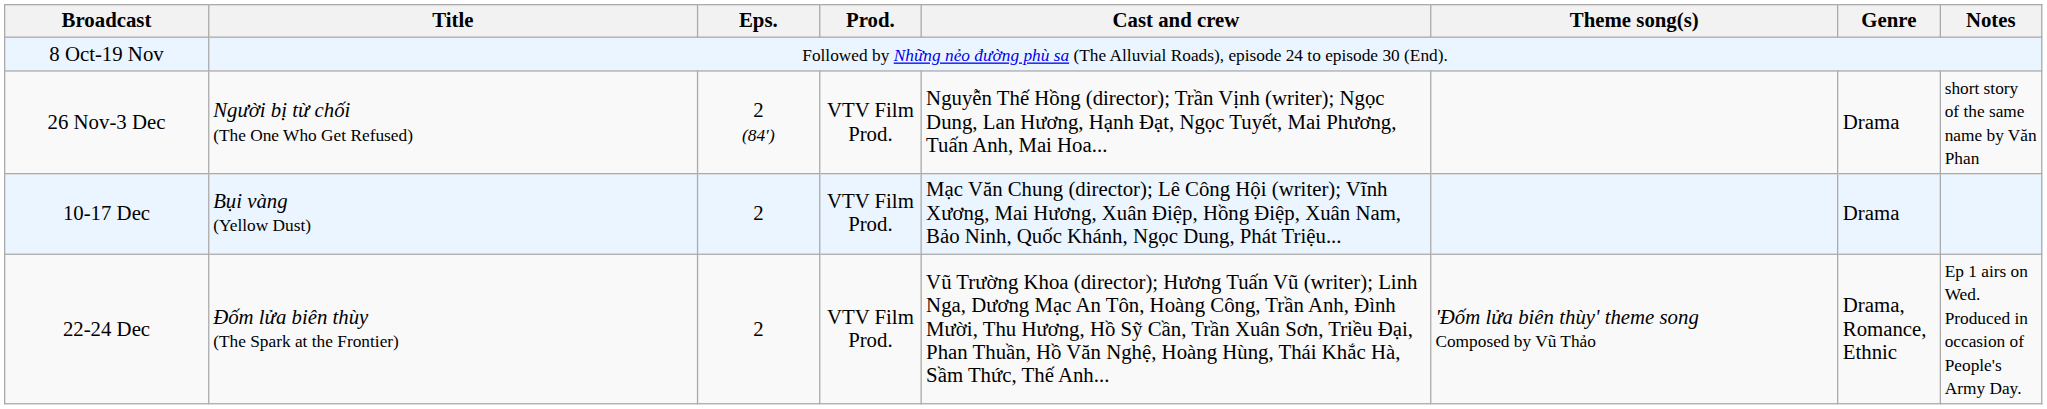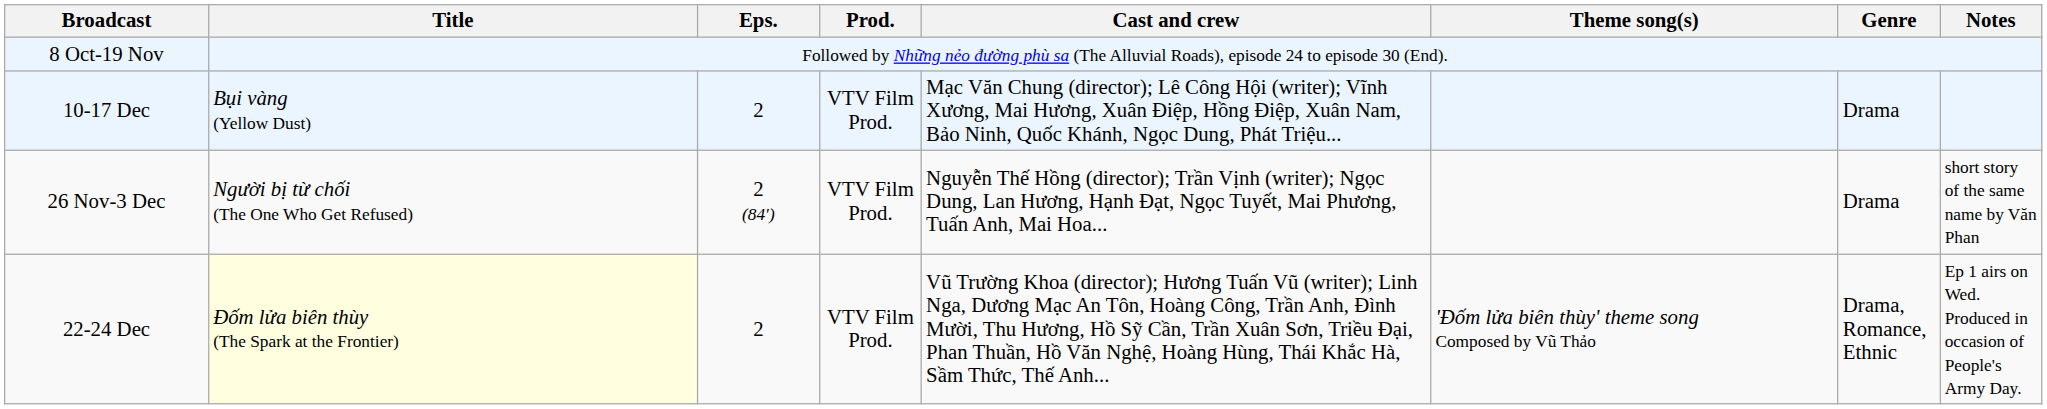 <table class="wikitable sortable">
 <tr>
 <th style="width:10%;">Broadcast</th>
 <th style="width:24%;">Title</th>
 <th style="width:6%;">Eps.</th>
 <th style="width:5%;">Prod.</th>
 <th style="width:25%;">Cast and crew</th>
 <th style="width:20%;">Theme song(s)</th>
 <th style="width:5%;">Genre</th>
 <th style="width:5%;">Notes</th>
 </tr>
 <tr ---- bgcolor="#ebf5ff">
 <td style="text-align:center;">8 Oct-19 Nov<br></td>
 <td colspan="7" align=center><small>Followed by <em><a href='#'>Những nẻo đường phù sa</a></em> (The Alluvial Roads), episode 24 to episode 30 (End).</small></td>
 </tr>
-<tr>
-<td style="text-align:center;">26 Nov-3 Dec <br></td>
-<td><em>Người bị từ chối</em> <br><small>(The One Who Get Refused)</small></td>
-<td style="text-align:center;">2<br><small><em>(84′)</em></small></td>
-<td style="text-align:center;">VTV Film Prod.</td>
-<td>Nguyễn Thế Hồng (director); Trần Vịnh (writer); Ngọc Dung, Lan Hương, Hạnh Đạt, Ngọc Tuyết, Mai Phương, Tuấn Anh, Mai Hoa...</td>
-<td></td>
-<td>Drama</td>
-<td><small> short story of the same name by Văn Phan</small></td>
-</tr>
 <tr ---- bgcolor="#ebf5ff">
 <td style="text-align:center;">10-17 Dec <br></td>
 <td><em>Bụi vàng</em> <br><small>(Yellow Dust)</small></td>
 <td style="text-align:center;">2</td>
 <td style="text-align:center;">VTV Film Prod.</td>
 <td>Mạc Văn Chung (director); Lê Công Hội (writer); Vĩnh Xương, Mai Hương, Xuân Điệp, Hồng Điệp, Xuân Nam, Bảo Ninh, Quốc Khánh, Ngọc Dung, Phát Triệu...</td>
 <td></td>
 <td>Drama</td>
 <td></td>
 </tr>
 <tr>
+<td style="text-align:center;">26 Nov-3 Dec <br></td>
+<td><em>Người bị từ chối</em> <br><small>(The One Who Get Refused)</small></td>
+<td style="text-align:center;">2<br><small><em>(84′)</em></small></td>
+<td style="text-align:center;">VTV Film Prod.</td>
+<td>Nguyễn Thế Hồng (director); Trần Vịnh (writer); Ngọc Dung, Lan Hương, Hạnh Đạt, Ngọc Tuyết, Mai Phương, Tuấn Anh, Mai Hoa...</td>
+<td></td>
+<td>Drama</td>
+<td><small> short story of the same name by Văn Phan</small></td>
+</tr>
+<tr>
 <td style="text-align:center;">22-24 Dec <br></td>
-<td><em>Đốm lửa biên thùy</em> <br><small>(The Spark at the Frontier)</small></td>
+<td style="background: lightyellow;"><em>Đốm lửa biên thùy</em> <br><small>(The Spark at the Frontier)</small></td>
 <td style="text-align:center;">2</td>
 <td style="text-align:center;">VTV Film Prod.</td>
 <td>Vũ Trường Khoa (director); Hương Tuấn Vũ (writer); Linh Nga, Dương Mạc An Tôn, Hoàng Công, Trần Anh, Đình Mười, Thu Hương, Hồ Sỹ Cần, Trần Xuân Sơn, Triều Đại, Phan Thuần, Hồ Văn Nghệ, Hoàng Hùng, Thái Khắc Hà, Sầm Thức, Thế Anh...</td>
 <td><em> 'Đốm lửa biên thùy' theme song</em><br><small>Composed by Vũ Thảo</small></td>
 <td>Drama, Romance, Ethnic</td>
 <td><small>Ep 1 airs on Wed. Produced in occasion of People's Army Day.</small></td>
 </tr>
 </table>
